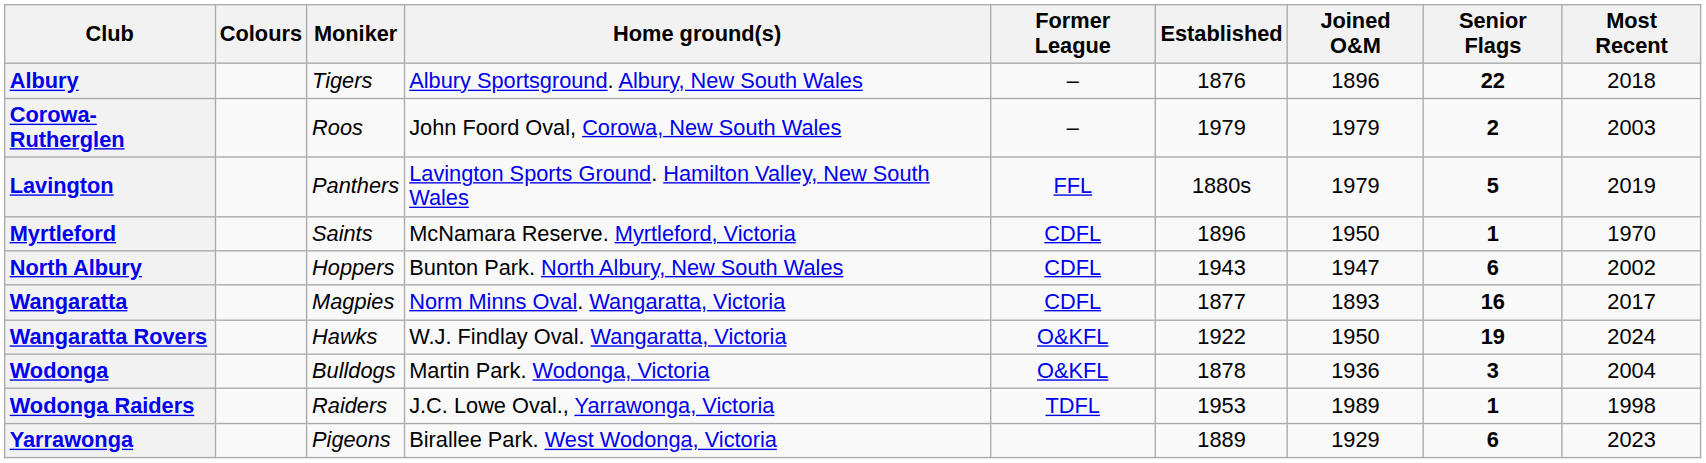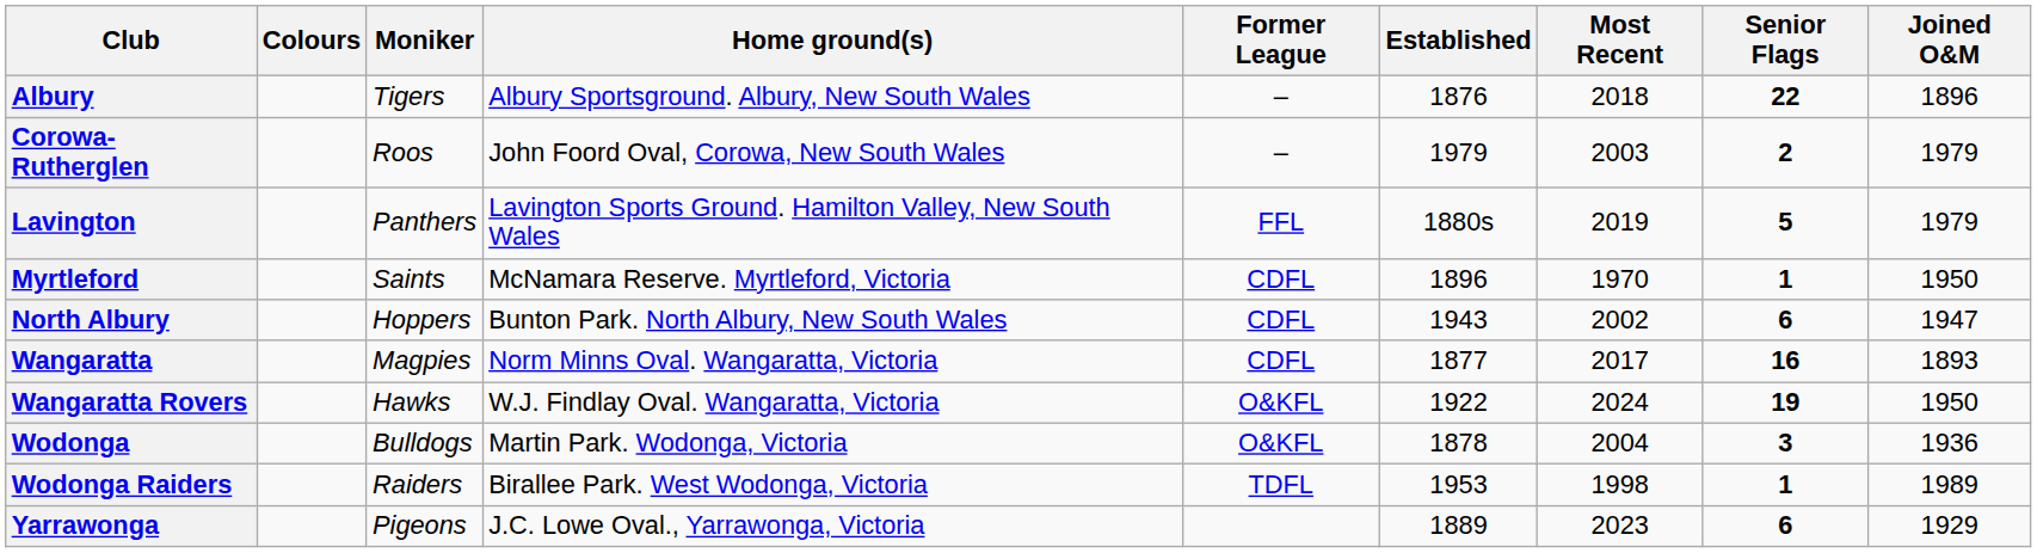 <table class="wikitable sortable">
 <tr>
 <th>Club</th>
 <th>Colours</th>
 <th>Moniker</th>
 <th>Home ground(s)</th>
 <th>Former League</th>
 <th>Established</th>
+<th>Most Recent</th>
+<th>Senior Flags</th>
 <th>Joined O&M</th>
-<th>Senior Flags</th>
-<th>Most Recent</th>
 </tr>
 <tr>
 <th style="text-align:left"><a href='#'>Albury</a></th>
 <td></td>
 <td><em>Tigers</em></td>
 <td><a href='#'>Albury Sportsground</a>. <a href='#'>Albury, New South Wales</a></td>
 <td style="text-align:center;">–</td>
 <td style="text-align:center;">1876</td>
+<td style="text-align:center;">2018</td>
+<td style="text-align:center;"><strong>22</strong></td>
 <td style="text-align:center;">1896</td>
-<td style="text-align:center;"><strong>22</strong></td>
-<td style="text-align:center;">2018</td>
 </tr>
 <tr>
 <th style="text-align:left"><a href='#'>Corowa-Rutherglen</a></th>
 <td></td>
 <td><em>Roos</em></td>
 <td>John Foord Oval, <a href='#'>Corowa, New South Wales</a></td>
 <td style="text-align:center;">–</td>
 <td style="text-align:center;">1979</td>
+<td style="text-align:center;">2003</td>
+<td style="text-align:center;"><strong>2</strong></td>
 <td style="text-align:center;">1979</td>
-<td style="text-align:center;"><strong>2</strong></td>
-<td style="text-align:center;">2003</td>
 </tr>
 <tr>
 <th style="text-align:left"><a href='#'>Lavington</a></th>
 <td></td>
 <td><em>Panthers</em></td>
 <td><a href='#'>Lavington Sports Ground</a>. <a href='#'>Hamilton Valley, New South Wales</a></td>
 <td style="text-align:center;"><a href='#'>FFL</a></td>
 <td style="text-align:center;">1880s</td>
+<td style="text-align:center;">2019</td>
+<td style="text-align:center;"><strong>5</strong></td>
 <td style="text-align:center;">1979</td>
-<td style="text-align:center;"><strong>5</strong></td>
-<td style="text-align:center;">2019</td>
 </tr>
 <tr>
 <th style="text-align:left"><a href='#'>Myrtleford</a></th>
 <td></td>
 <td><em>Saints</em></td>
 <td>McNamara Reserve. <a href='#'>Myrtleford, Victoria</a></td>
 <td style="text-align:center;"><a href='#'>CDFL</a></td>
 <td style="text-align:center;">1896</td>
+<td style="text-align:center;">1970</td>
+<td style="text-align:center;"><strong>1</strong></td>
 <td style="text-align:center;">1950</td>
-<td style="text-align:center;"><strong>1</strong></td>
-<td style="text-align:center;">1970</td>
 </tr>
 <tr>
 <th style="text-align:left"><a href='#'>North Albury</a></th>
 <td></td>
 <td><em>Hoppers</em></td>
 <td>Bunton Park. <a href='#'>North Albury, New South Wales</a></td>
 <td style="text-align:center;"><a href='#'>CDFL</a></td>
 <td style="text-align:center;">1943</td>
+<td style="text-align:center;">2002</td>
+<td style="text-align:center;"><strong>6</strong></td>
 <td style="text-align:center;">1947</td>
-<td style="text-align:center;"><strong>6</strong></td>
-<td style="text-align:center;">2002</td>
 </tr>
 <tr>
 <th style="text-align:left"><a href='#'>Wangaratta</a></th>
 <td></td>
 <td><em>Magpies</em></td>
 <td><a href='#'>Norm Minns Oval</a>. <a href='#'>Wangaratta, Victoria</a></td>
 <td style="text-align:center;"><a href='#'>CDFL</a></td>
 <td style="text-align:center;">1877</td>
+<td style="text-align:center;">2017</td>
+<td style="text-align:center;"><strong>16</strong></td>
 <td style="text-align:center;">1893</td>
-<td style="text-align:center;"><strong>16</strong></td>
-<td style="text-align:center;">2017</td>
 </tr>
 <tr>
 <th style="text-align:left"><a href='#'>Wangaratta Rovers</a></th>
 <td></td>
 <td><em>Hawks</em></td>
 <td>W.J. Findlay Oval. <a href='#'>Wangaratta, Victoria</a></td>
 <td style="text-align:center;"><a href='#'>O&KFL</a></td>
 <td style="text-align:center;">1922</td>
+<td style="text-align:center;">2024</td>
+<td style="text-align:center;"><strong>19</strong></td>
 <td style="text-align:center;">1950</td>
-<td style="text-align:center;"><strong>19</strong></td>
-<td style="text-align:center;">2024</td>
 </tr>
 <tr>
 <th style="text-align:left"><a href='#'>Wodonga</a></th>
 <td></td>
 <td><em>Bulldogs</em></td>
 <td>Martin Park. <a href='#'>Wodonga, Victoria</a></td>
 <td style="text-align:center;"><a href='#'>O&KFL</a></td>
 <td style="text-align:center;">1878</td>
+<td style="text-align:center;">2004</td>
+<td style="text-align:center;"><strong>3</strong></td>
 <td style="text-align:center;">1936</td>
-<td style="text-align:center;"><strong>3</strong></td>
-<td style="text-align:center;">2004</td>
 </tr>
 <tr>
 <th style="text-align:left"><a href='#'>Wodonga Raiders</a></th>
 <td></td>
 <td><em>Raiders</em></td>
-<td>J.C. Lowe Oval., <a href='#'>Yarrawonga, Victoria</a></td>
+<td>Birallee Park. <a href='#'>West Wodonga, Victoria</a></td>
 <td style="text-align:center;"><a href='#'>TDFL</a></td>
 <td style="text-align:center;">1953</td>
+<td style="text-align:center;">1998</td>
+<td style="text-align:center;"><strong>1</strong></td>
 <td style="text-align:center;">1989</td>
-<td style="text-align:center;"><strong>1</strong></td>
-<td style="text-align:center;">1998</td>
 </tr>
 <tr>
 <th style="text-align:left"><a href='#'>Yarrawonga</a></th>
 <td></td>
 <td><em>Pigeons</em></td>
-<td>Birallee Park. <a href='#'>West Wodonga, Victoria</a></td>
+<td>J.C. Lowe Oval., <a href='#'>Yarrawonga, Victoria</a></td>
 <td style="text-align:center;"></td>
 <td style="text-align:center;">1889</td>
+<td style="text-align:center;">2023</td>
+<td style="text-align:center;"><strong>6</strong></td>
 <td style="text-align:center;">1929</td>
-<td style="text-align:center;"><strong>6</strong></td>
-<td style="text-align:center;">2023</td>
 </tr>
 </table>
